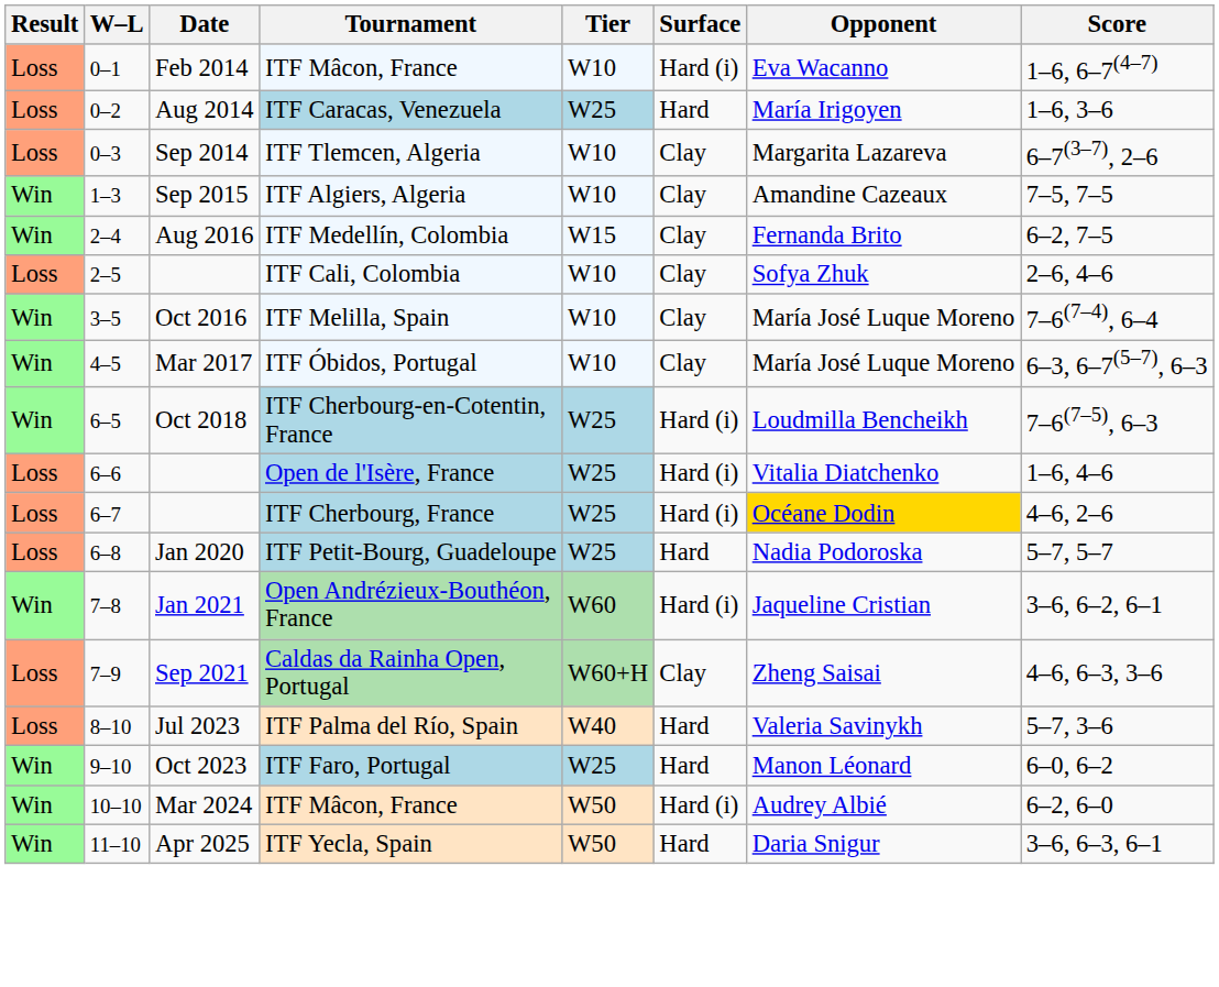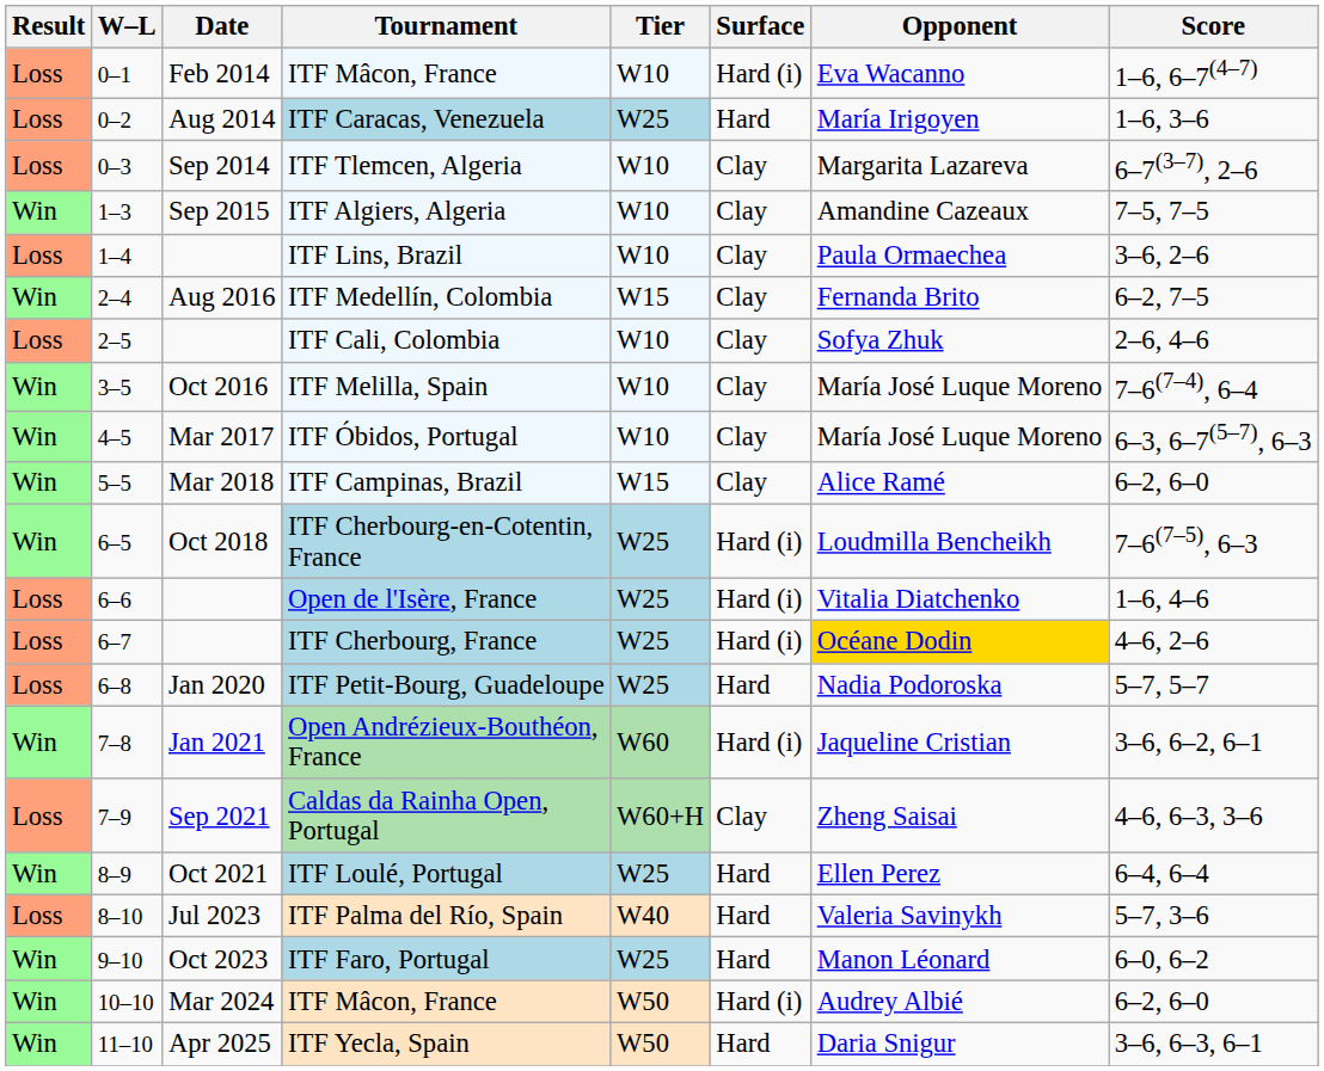 <table class="sortable wikitable">
 <tr>
 <th>Result</th>
 <th class="unsortable">W–L</th>
 <th>Date</th>
 <th>Tournament</th>
 <th>Tier</th>
 <th>Surface</th>
 <th>Opponent</th>
 <th class="unsortable">Score</th>
 </tr>
 <tr>
 <td style="background:#ffa07a;">Loss</td>
 <td><small>0–1</small></td>
 <td>Feb 2014</td>
 <td style="background:#f0f8ff;">ITF Mâcon, France</td>
 <td style="background:#f0f8ff;">W10</td>
 <td>Hard (i)</td>
 <td> <a href='#'>Eva Wacanno</a></td>
 <td>1–6, 6–7<sup>(4–7)</sup></td>
 </tr>
 <tr>
 <td style="background:#ffa07a;">Loss</td>
 <td><small>0–2</small></td>
 <td>Aug 2014</td>
 <td style="background:lightblue;">ITF Caracas, Venezuela</td>
 <td style="background:lightblue;">W25</td>
 <td>Hard</td>
 <td> <a href='#'>María Irigoyen</a></td>
 <td>1–6, 3–6</td>
 </tr>
 <tr>
 <td style="background:#ffa07a;">Loss</td>
 <td><small>0–3</small></td>
 <td>Sep 2014</td>
 <td style="background:#f0f8ff;">ITF Tlemcen, Algeria</td>
 <td style="background:#f0f8ff;">W10</td>
 <td>Clay</td>
 <td> Margarita Lazareva</td>
 <td>6–7<sup>(3–7)</sup>, 2–6</td>
 </tr>
 <tr>
 <td bgcolor="98FB98">Win</td>
 <td><small>1–3</small></td>
 <td>Sep 2015</td>
 <td style="background:#f0f8ff;">ITF Algiers, Algeria</td>
 <td style="background:#f0f8ff;">W10</td>
 <td>Clay</td>
 <td> Amandine Cazeaux</td>
 <td>7–5, 7–5</td>
 </tr>
 <tr>
+<td style="background:#ffa07a;">Loss</td>
+<td><small>1–4</small></td>
+<td></td>
+<td style="background:#f0f8ff;">ITF Lins, Brazil</td>
+<td style="background:#f0f8ff;">W10</td>
+<td>Clay</td>
+<td> <a href='#'>Paula Ormaechea</a></td>
+<td>3–6, 2–6</td>
+</tr>
+<tr>
 <td bgcolor="98FB98">Win</td>
 <td><small>2–4</small></td>
 <td>Aug 2016</td>
 <td style="background:#f0f8ff;">ITF Medellín, Colombia</td>
 <td style="background:#f0f8ff;">W15</td>
 <td>Clay</td>
 <td> <a href='#'>Fernanda Brito</a></td>
 <td>6–2, 7–5</td>
 </tr>
 <tr>
 <td style="background:#ffa07a;">Loss</td>
 <td><small>2–5</small></td>
 <td></td>
 <td style="background:#f0f8ff;">ITF Cali, Colombia</td>
 <td style="background:#f0f8ff;">W10</td>
 <td>Clay</td>
 <td> <a href='#'>Sofya Zhuk</a></td>
 <td>2–6, 4–6</td>
 </tr>
 <tr>
 <td bgcolor="98FB98">Win</td>
 <td><small>3–5</small></td>
 <td>Oct 2016</td>
 <td style="background:#f0f8ff;">ITF Melilla, Spain</td>
 <td style="background:#f0f8ff;">W10</td>
 <td>Clay</td>
 <td> María José Luque Moreno</td>
 <td>7–6<sup>(7–4)</sup>, 6–4</td>
 </tr>
 <tr>
 <td bgcolor="98FB98">Win</td>
 <td><small>4–5</small></td>
 <td>Mar 2017</td>
 <td style="background:#f0f8ff;">ITF Óbidos, Portugal</td>
 <td style="background:#f0f8ff;">W10</td>
 <td>Clay</td>
 <td> María José Luque Moreno</td>
 <td>6–3, 6–7<sup>(5–7)</sup>, 6–3</td>
+</tr>
+<tr>
+<td bgcolor="98FB98">Win</td>
+<td><small>5–5</small></td>
+<td>Mar 2018</td>
+<td style="background:#f0f8ff;">ITF Campinas, Brazil</td>
+<td style="background:#f0f8ff;">W15</td>
+<td>Clay</td>
+<td> <a href='#'>Alice Ramé</a></td>
+<td>6–2, 6–0</td>
 </tr>
 <tr>
 <td bgcolor="98FB98">Win</td>
 <td><small>6–5</small></td>
 <td>Oct 2018</td>
 <td style="background:lightblue;">ITF Cherbourg-en-Cotentin, <br>France</td>
 <td style="background:lightblue;">W25</td>
 <td>Hard (i)</td>
 <td> <a href='#'>Loudmilla Bencheikh</a></td>
 <td>7–6<sup>(7–5)</sup>, 6–3</td>
 </tr>
 <tr>
 <td style="background:#ffa07a;">Loss</td>
 <td><small>6–6</small></td>
 <td></td>
 <td style="background:lightblue;"><a href='#'>Open de l'Isère</a>, France</td>
 <td style="background:lightblue;">W25</td>
 <td>Hard (i)</td>
 <td> <a href='#'>Vitalia Diatchenko</a></td>
 <td>1–6, 4–6</td>
 </tr>
 <tr>
 <td style="background:#ffa07a;">Loss</td>
 <td><small>6–7</small></td>
 <td></td>
 <td style="background:lightblue;">ITF Cherbourg, France</td>
 <td style="background:lightblue;">W25</td>
 <td>Hard (i)</td>
 <td style="background: gold;"> <a href='#'>Océane Dodin</a></td>
 <td>4–6, 2–6</td>
 </tr>
 <tr>
 <td style="background:#ffa07a;">Loss</td>
 <td><small>6–8</small></td>
 <td>Jan 2020</td>
 <td style="background:lightblue;">ITF Petit-Bourg, Guadeloupe</td>
 <td style="background:lightblue;">W25</td>
 <td>Hard</td>
 <td> <a href='#'>Nadia Podoroska</a></td>
 <td>5–7, 5–7</td>
 </tr>
 <tr>
 <td bgcolor="98FB98">Win</td>
 <td><small>7–8</small></td>
 <td><a href='#'>Jan 2021</a></td>
 <td style="background:#addfad;"><a href='#'>Open Andrézieux-Bouthéon</a>, <br>France</td>
 <td style="background:#addfad;">W60</td>
 <td>Hard (i)</td>
 <td> <a href='#'>Jaqueline Cristian</a></td>
 <td>3–6, 6–2, 6–1</td>
 </tr>
 <tr>
 <td style="background:#ffa07a;">Loss</td>
 <td><small>7–9</small></td>
 <td><a href='#'>Sep 2021</a></td>
 <td style="background:#addfad;"><a href='#'>Caldas da Rainha Open</a>, <br>Portugal</td>
 <td style="background:#addfad;">W60+H</td>
 <td>Clay</td>
 <td> <a href='#'>Zheng Saisai</a></td>
 <td>4–6, 6–3, 3–6</td>
 </tr>
 <tr>
+<td bgcolor="98FB98">Win</td>
+<td><small>8–9</small></td>
+<td>Oct 2021</td>
+<td style="background:lightblue;">ITF Loulé, Portugal</td>
+<td style="background:lightblue;">W25</td>
+<td>Hard</td>
+<td> <a href='#'>Ellen Perez</a></td>
+<td>6–4, 6–4</td>
+</tr>
+<tr>
 <td style="background:#ffa07a;">Loss</td>
 <td><small>8–10</small></td>
 <td>Jul 2023</td>
 <td style="background:#ffe4c4;">ITF Palma del Río, Spain</td>
 <td style="background:#ffe4c4;">W40</td>
 <td>Hard</td>
 <td> <a href='#'>Valeria Savinykh</a></td>
 <td>5–7, 3–6</td>
 </tr>
 <tr>
 <td bgcolor=98FB98>Win</td>
 <td><small>9–10</small></td>
 <td>Oct 2023</td>
 <td style="background:lightblue;">ITF Faro, Portugal</td>
 <td style="background:lightblue;">W25</td>
 <td>Hard</td>
 <td> <a href='#'>Manon Léonard</a></td>
 <td>6–0, 6–2</td>
 </tr>
 <tr>
 <td bgcolor=98FB98>Win</td>
 <td><small>10–10</small></td>
 <td>Mar 2024</td>
 <td style="background:#ffe4c4;">ITF Mâcon, France</td>
 <td style="background:#ffe4c4;">W50</td>
 <td>Hard (i)</td>
 <td> <a href='#'>Audrey Albié</a></td>
 <td>6–2, 6–0</td>
 </tr>
 <tr>
 <td bgcolor=98FB98>Win</td>
 <td><small>11–10</small></td>
 <td>Apr 2025</td>
 <td style="background:#ffe4c4;">ITF Yecla, Spain</td>
 <td style="background:#ffe4c4;">W50</td>
 <td>Hard</td>
 <td> <a href='#'>Daria Snigur</a></td>
 <td>3–6, 6–3, 6–1</td>
 </tr>
 </table>
